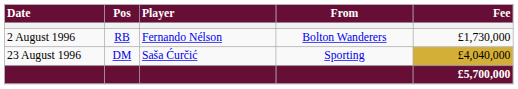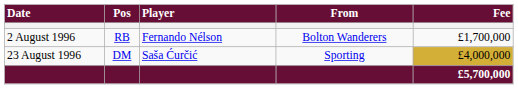 <table class="wikitable">
 <tr>
 <th style="background:#670E36; color:#ffffff; text-align:left; width:130px">Date</th>
 <th style="background:#670E36; color:#ffffff; text-align:center; width:40px">Pos</th>
 <th style="background:#670E36; color:#ffffff; text-align:left; width:180px">Player</th>
 <th style="background:#670E36; color:#ffffff; text-align:center; width:180px">From</th>
 <th style="background:#670E36; color:#ffffff; text-align:right; width:130px">Fee</th>
 </tr>
 <tr>
 <th></th>
 <th></th>
 <th></th>
 <th></th>
 <th></th>
 </tr>
 <tr>
 <td>2 August 1996</td>
 <td style="text-align:center;"><a href='#'>RB</a></td>
 <td> <a href='#'>Fernando Nélson</a></td>
 <td style="text-align:center;"><a href='#'>Bolton Wanderers</a></td>
-<td style="text-align:right;">£1,730,000</td>
+<td style="text-align:right;">£1,700,000</td>
 </tr>
 <tr>
 <td>23 August 1996</td>
 <td style="text-align:center;"><a href='#'>DM</a></td>
 <td> <a href='#'>Saša Ćurčić</a></td>
 <td style="text-align:center;"> <a href='#'>Sporting</a></td>
-<td style="text-align:right;background-color:#D4AF37">£4,040,000</td>
+<td style="text-align:right;background-color:#D4AF37">£4,000,000</td>
 </tr>
 <tr>
 <th style="background:#670E36;"></th>
 <th style="background:#670E36;"></th>
 <th style="background:#670E36;"></th>
 <th style="background:#670E36;"></th>
 <th style="background:#670E36; color:#ffffff; text-align:right;"><strong>£5,700,000</strong></th>
 </tr>
 </table>
